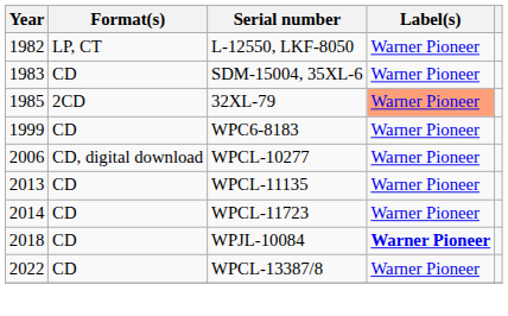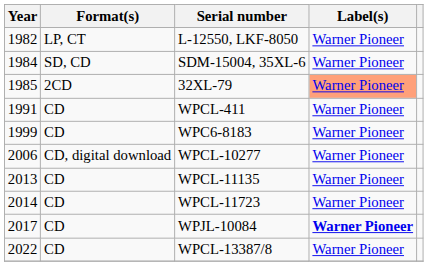 <table class="wikitable sortable plainrowheaders">
 <tr>
 <th scope="col">Year</th>
 <th scope="col">Format(s)</th>
 <th scope="col">Serial number</th>
 <th scope="col">Label(s)</th>
 <th scope="col"></th>
 </tr>
 <tr>
 <td>1982</td>
 <td>LP, CT</td>
 <td>L-12550, LKF-8050</td>
 <td><a href='#'>Warner Pioneer</a></td>
 <td></td>
 </tr>
 <tr>
-<td>1983</td>
-<td>CD</td>
+<td>1984</td>
+<td>SD, CD</td>
 <td>SDM-15004, 35XL-6</td>
 <td><a href='#'>Warner Pioneer</a></td>
 <td></td>
 </tr>
 <tr>
 <td>1985</td>
 <td>2CD</td>
 <td>32XL-79</td>
 <td style="background: lightsalmon;"><a href='#'>Warner Pioneer</a></td>
+<td></td>
+</tr>
+<tr>
+<td>1991</td>
+<td>CD</td>
+<td>WPCL-411</td>
+<td><a href='#'>Warner Pioneer</a></td>
 <td></td>
 </tr>
 <tr>
 <td>1999</td>
 <td>CD</td>
 <td>WPC6-8183</td>
 <td><a href='#'>Warner Pioneer</a></td>
 <td></td>
 </tr>
 <tr>
 <td>2006</td>
 <td>CD, digital download</td>
 <td>WPCL-10277</td>
 <td><a href='#'>Warner Pioneer</a></td>
 <td></td>
 </tr>
 <tr>
 <td>2013</td>
 <td>CD</td>
 <td>WPCL-11135</td>
 <td><a href='#'>Warner Pioneer</a></td>
 <td></td>
 </tr>
 <tr>
 <td>2014</td>
 <td>CD</td>
 <td>WPCL-11723</td>
 <td><a href='#'>Warner Pioneer</a></td>
 <td></td>
 </tr>
 <tr>
-<td>2018</td>
+<td>2017</td>
 <td>CD</td>
 <td>WPJL-10084</td>
 <td><strong><a href='#'>Warner Pioneer</a></strong></td>
 <td></td>
 </tr>
 <tr>
 <td>2022</td>
 <td>CD</td>
 <td>WPCL-13387/8</td>
 <td><a href='#'>Warner Pioneer</a></td>
 <td></td>
 </tr>
 <tr>
 </tr>
 </table>
